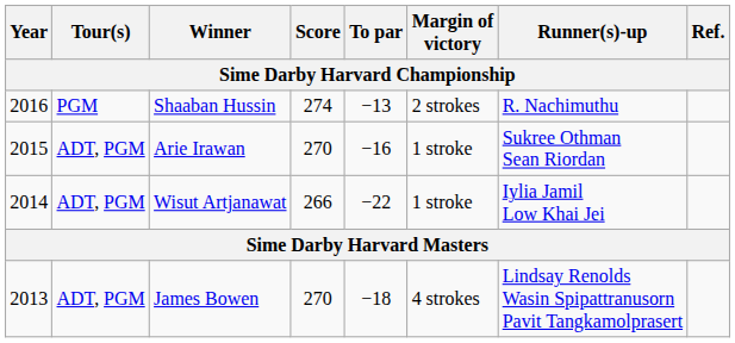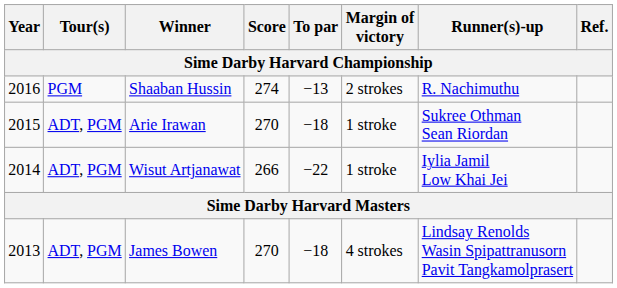 <table class="wikitable" style="font-size:95%;">
 <tr>
 <th>Year</th>
 <th>Tour(s)</th>
 <th>Winner</th>
 <th>Score</th>
 <th>To par</th>
 <th>Margin of<br>victory</th>
 <th>Runner(s)-up</th>
 <th>Ref.</th>
 </tr>
 <tr>
 <th colspan=9>Sime Darby Harvard Championship</th>
 </tr>
 <tr>
 <td>2016</td>
 <td><a href='#'>PGM</a></td>
 <td> <a href='#'>Shaaban Hussin</a></td>
 <td align=center>274</td>
 <td align=center>−13</td>
 <td>2 strokes</td>
 <td> <a href='#'>R. Nachimuthu</a></td>
 <td></td>
 </tr>
 <tr>
 <td>2015</td>
 <td><a href='#'>ADT</a>, <a href='#'>PGM</a></td>
 <td> <a href='#'>Arie Irawan</a></td>
 <td align=center>270</td>
-<td align=center>−16</td>
+<td align=center>−18</td>
 <td>1 stroke</td>
 <td> <a href='#'>Sukree Othman</a><br> <a href='#'>Sean Riordan</a></td>
 <td></td>
 </tr>
 <tr>
 <td>2014</td>
 <td><a href='#'>ADT</a>, <a href='#'>PGM</a></td>
 <td> <a href='#'>Wisut Artjanawat</a></td>
 <td align=center>266</td>
 <td align=center>−22</td>
 <td>1 stroke</td>
 <td> <a href='#'>Iylia Jamil</a><br> <a href='#'>Low Khai Jei</a></td>
 <td></td>
 </tr>
 <tr>
 <th colspan=9>Sime Darby Harvard Masters</th>
 </tr>
 <tr>
 <td>2013</td>
 <td><a href='#'>ADT</a>, <a href='#'>PGM</a></td>
 <td> <a href='#'>James Bowen</a></td>
 <td align=center>270</td>
 <td align=center>−18</td>
 <td>4 strokes</td>
 <td> <a href='#'>Lindsay Renolds</a><br> <a href='#'>Wasin Spipattranusorn</a><br> <a href='#'>Pavit Tangkamolprasert</a></td>
 <td></td>
 </tr>
 </table>
